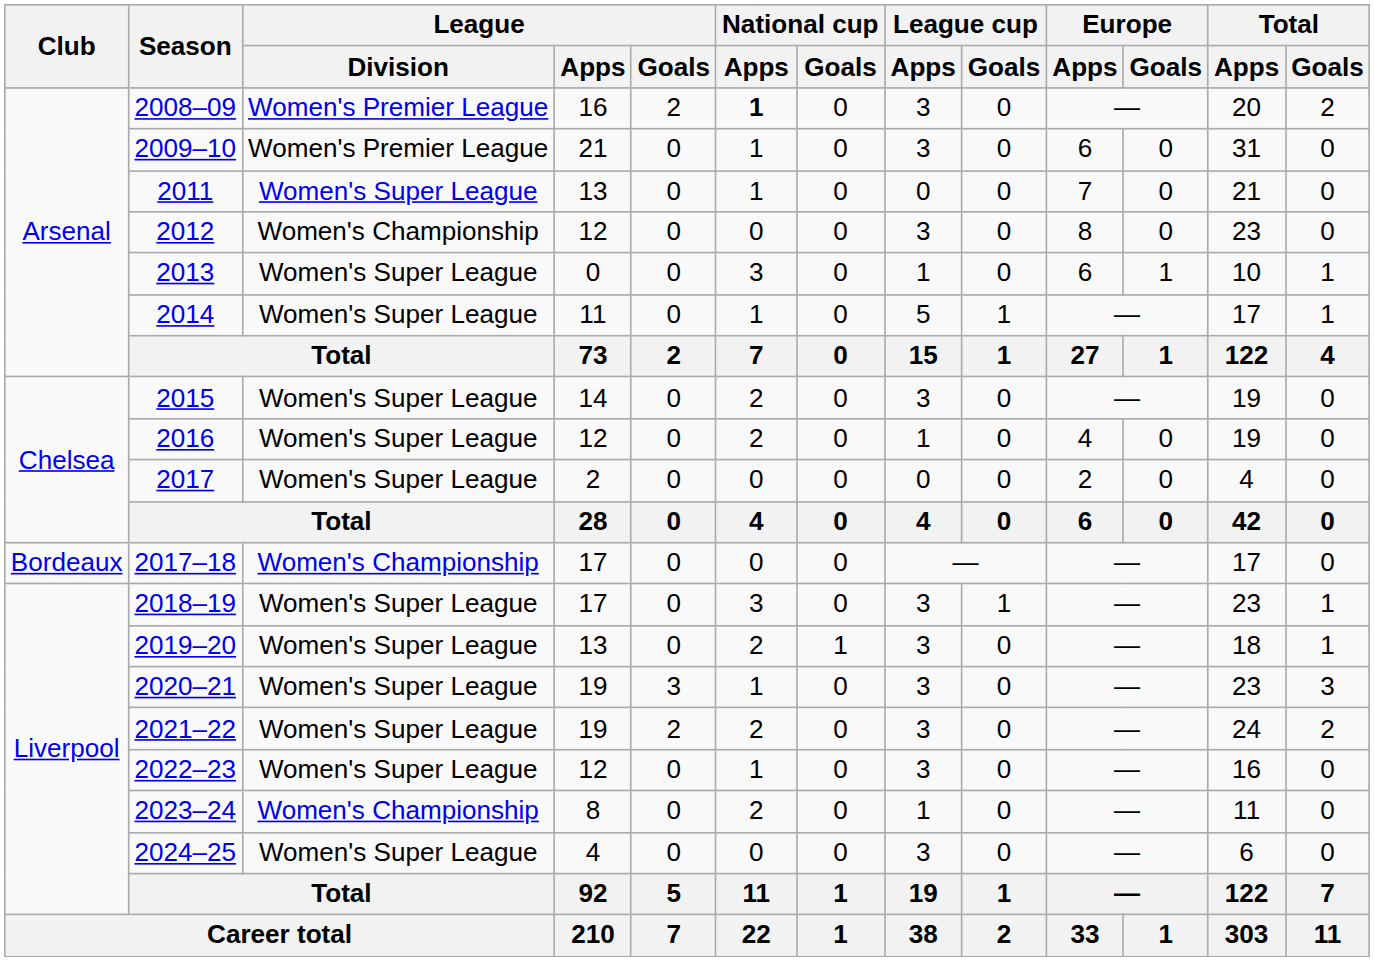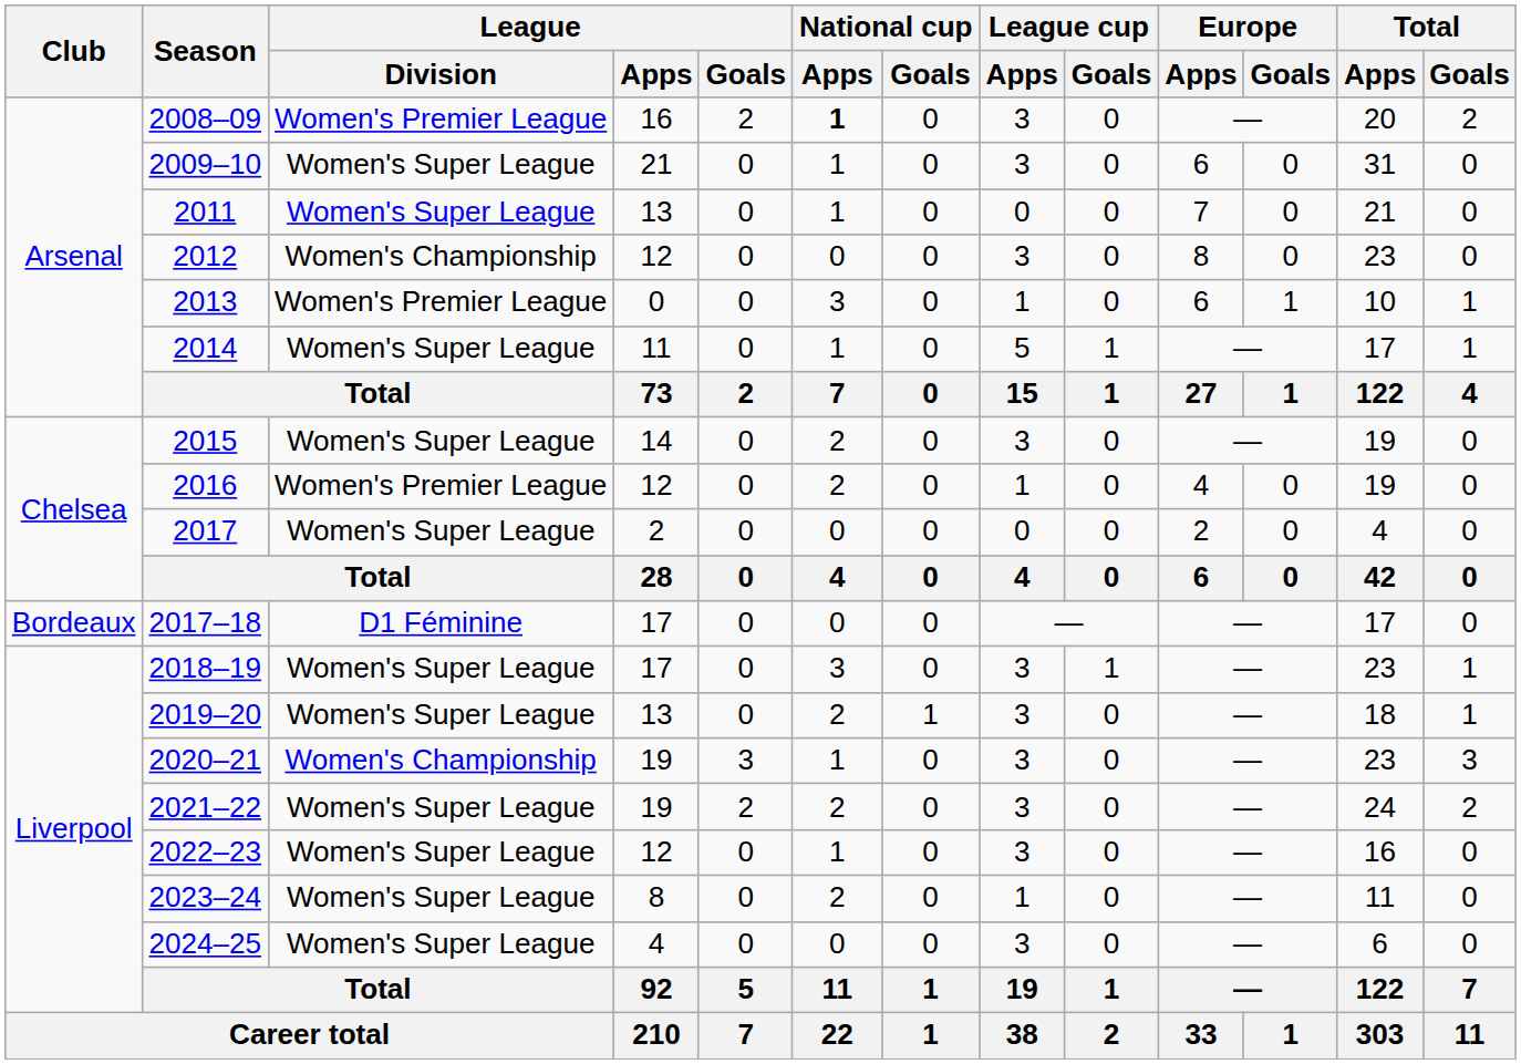 <table class="wikitable" style="text-align: center">
 <tr>
 <th rowspan="2">Club</th>
 <th rowspan="2">Season</th>
 <th colspan="3">League</th>
 <th colspan="2">National cup</th>
 <th colspan="2">League cup</th>
 <th colspan="2">Europe</th>
 <th colspan="2">Total</th>
 </tr>
 <tr>
 <th>Division</th>
 <th>Apps</th>
 <th>Goals</th>
 <th>Apps</th>
 <th>Goals</th>
 <th>Apps</th>
 <th>Goals</th>
 <th>Apps</th>
 <th>Goals</th>
 <th>Apps</th>
 <th>Goals</th>
 </tr>
 <tr>
 <td rowspan="7"><a href='#'>Arsenal</a></td>
 <td><a href='#'>2008–09</a></td>
 <td><a href='#'>Women's Premier League</a></td>
 <td>16</td>
 <td>2</td>
 <td><strong>1</strong></td>
 <td>0</td>
 <td>3</td>
 <td>0</td>
 <td colspan="2">—</td>
 <td>20</td>
 <td>2</td>
 </tr>
 <tr>
 <td><a href='#'>2009–10</a></td>
-<td>Women's Premier League</td>
+<td>Women's Super League</td>
 <td>21</td>
 <td>0</td>
 <td>1</td>
 <td>0</td>
 <td>3</td>
 <td>0</td>
 <td>6</td>
 <td>0</td>
 <td>31</td>
 <td>0</td>
 </tr>
 <tr>
 <td><a href='#'>2011</a></td>
 <td><a href='#'>Women's Super League</a></td>
 <td>13</td>
 <td>0</td>
 <td>1</td>
 <td>0</td>
 <td>0</td>
 <td>0</td>
 <td>7</td>
 <td>0</td>
 <td>21</td>
 <td>0</td>
 </tr>
 <tr>
 <td><a href='#'>2012</a></td>
 <td>Women's Championship</td>
 <td>12</td>
 <td>0</td>
 <td>0</td>
 <td>0</td>
 <td>3</td>
 <td>0</td>
 <td>8</td>
 <td>0</td>
 <td>23</td>
 <td>0</td>
 </tr>
 <tr>
 <td><a href='#'>2013</a></td>
-<td>Women's Super League</td>
+<td>Women's Premier League</td>
 <td>0</td>
 <td>0</td>
 <td>3</td>
 <td>0</td>
 <td>1</td>
 <td>0</td>
 <td>6</td>
 <td>1</td>
 <td>10</td>
 <td>1</td>
 </tr>
 <tr>
 <td><a href='#'>2014</a></td>
 <td>Women's Super League</td>
 <td>11</td>
 <td>0</td>
 <td>1</td>
 <td>0</td>
 <td>5</td>
 <td>1</td>
 <td colspan="2">—</td>
 <td>17</td>
 <td>1</td>
 </tr>
 <tr>
 <th colspan="2">Total</th>
 <th>73</th>
 <th>2</th>
 <th>7</th>
 <th>0</th>
 <th>15</th>
 <th>1</th>
 <th>27</th>
 <th>1</th>
 <th>122</th>
 <th>4</th>
 </tr>
 <tr>
 <td rowspan="4"><a href='#'>Chelsea</a></td>
 <td><a href='#'>2015</a></td>
 <td>Women's Super League</td>
 <td>14</td>
 <td>0</td>
 <td>2</td>
 <td>0</td>
 <td>3</td>
 <td>0</td>
 <td colspan="2">—</td>
 <td>19</td>
 <td>0</td>
 </tr>
 <tr>
 <td><a href='#'>2016</a></td>
-<td>Women's Super League</td>
+<td>Women's Premier League</td>
 <td>12</td>
 <td>0</td>
 <td>2</td>
 <td>0</td>
 <td>1</td>
 <td>0</td>
 <td>4</td>
 <td>0</td>
 <td>19</td>
 <td>0</td>
 </tr>
 <tr>
 <td><a href='#'>2017</a></td>
 <td>Women's Super League</td>
 <td>2</td>
 <td>0</td>
 <td>0</td>
 <td>0</td>
 <td>0</td>
 <td>0</td>
 <td>2</td>
 <td>0</td>
 <td>4</td>
 <td>0</td>
 </tr>
 <tr>
 <th colspan="2">Total</th>
 <th>28</th>
 <th>0</th>
 <th>4</th>
 <th>0</th>
 <th>4</th>
 <th>0</th>
 <th>6</th>
 <th>0</th>
 <th>42</th>
 <th>0</th>
 </tr>
 <tr>
 <td><a href='#'>Bordeaux</a></td>
 <td><a href='#'>2017–18</a></td>
-<td><a href='#'>Women's Championship</a></td>
+<td><a href='#'>D1 Féminine</a></td>
 <td>17</td>
 <td>0</td>
 <td>0</td>
 <td>0</td>
 <td colspan="2">—</td>
 <td colspan=2>—</td>
 <td>17</td>
 <td>0</td>
 </tr>
 <tr>
 <td rowspan="8"><a href='#'>Liverpool</a></td>
 <td><a href='#'>2018–19</a></td>
 <td>Women's Super League</td>
 <td>17</td>
 <td>0</td>
 <td>3</td>
 <td>0</td>
 <td>3</td>
 <td>1</td>
 <td colspan="2">—</td>
 <td>23</td>
 <td>1</td>
 </tr>
 <tr>
 <td><a href='#'>2019–20</a></td>
 <td>Women's Super League</td>
 <td>13</td>
 <td>0</td>
 <td>2</td>
 <td>1</td>
 <td>3</td>
 <td>0</td>
 <td colspan="2">—</td>
 <td>18</td>
 <td>1</td>
 </tr>
 <tr>
 <td><a href='#'>2020–21</a></td>
-<td>Women's Super League</td>
+<td><a href='#'>Women's Championship</a></td>
 <td>19</td>
 <td>3</td>
 <td>1</td>
 <td>0</td>
 <td>3</td>
 <td>0</td>
 <td colspan="2">—</td>
 <td>23</td>
 <td>3</td>
 </tr>
 <tr>
 <td><a href='#'>2021–22</a></td>
 <td>Women's Super League</td>
 <td>19</td>
 <td>2</td>
 <td>2</td>
 <td>0</td>
 <td>3</td>
 <td>0</td>
 <td colspan="2">—</td>
 <td>24</td>
 <td>2</td>
 </tr>
 <tr>
 <td><a href='#'>2022–23</a></td>
 <td>Women's Super League</td>
 <td>12</td>
 <td>0</td>
 <td>1</td>
 <td>0</td>
 <td>3</td>
 <td>0</td>
 <td colspan="2">—</td>
 <td>16</td>
 <td>0</td>
 </tr>
 <tr>
 <td><a href='#'>2023–24</a></td>
-<td><a href='#'>Women's Championship</a></td>
+<td>Women's Super League</td>
 <td>8</td>
 <td>0</td>
 <td>2</td>
 <td>0</td>
 <td>1</td>
 <td>0</td>
 <td colspan="2">—</td>
 <td>11</td>
 <td>0</td>
 </tr>
 <tr>
 <td><a href='#'>2024–25</a></td>
 <td>Women's Super League</td>
 <td>4</td>
 <td>0</td>
 <td>0</td>
 <td>0</td>
 <td>3</td>
 <td>0</td>
 <td colspan="2">—</td>
 <td>6</td>
 <td>0</td>
 </tr>
 <tr>
 <th colspan="2">Total</th>
 <th>92</th>
 <th>5</th>
 <th>11</th>
 <th>1</th>
 <th>19</th>
 <th>1</th>
 <th colspan="2">—</th>
 <th>122</th>
 <th>7</th>
 </tr>
 <tr>
 <th colspan="3">Career total</th>
 <th>210</th>
 <th>7</th>
 <th>22</th>
 <th>1</th>
 <th>38</th>
 <th>2</th>
 <th>33</th>
 <th>1</th>
 <th>303</th>
 <th>11</th>
 </tr>
 </table>
